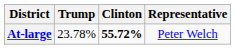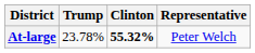 <table class=wikitable>
 <tr>
 <th>District</th>
 <th>Trump</th>
 <th>Clinton</th>
 <th>Representative</th>
 </tr>
 <tr align=center>
 <th><a href='#'>At-large</a></th>
 <td>23.78%</td>
-<td><strong>55.72%</strong></td>
+<td><strong>55.32%</strong></td>
 <td><a href='#'>Peter Welch</a></td>
 </tr>
 </table>
